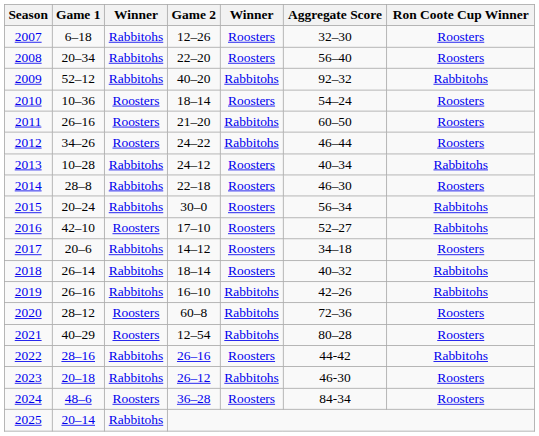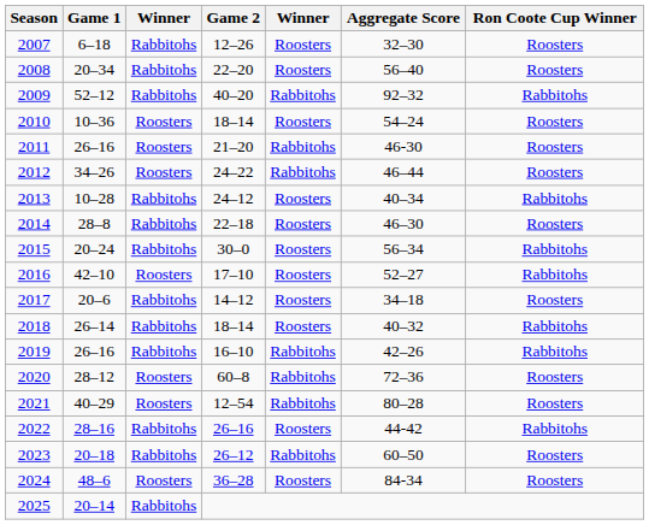 <table class="wikitable" width="50%" style="text-align: center;">
 <tr>
 <th>Season</th>
 <th>Game 1</th>
 <th>Winner</th>
 <th>Game 2</th>
 <th>Winner</th>
 <th>Aggregate Score</th>
 <th>Ron Coote Cup Winner</th>
 </tr>
 <tr>
 <td><a href='#'>2007</a></td>
 <td>6–18</td>
 <td> <a href='#'>Rabbitohs</a></td>
 <td>12–26</td>
 <td> <a href='#'>Roosters</a></td>
 <td>32–30</td>
 <td> <a href='#'>Roosters</a></td>
 </tr>
 <tr>
 <td><a href='#'>2008</a></td>
 <td>20–34</td>
 <td> <a href='#'>Rabbitohs</a></td>
 <td>22–20</td>
 <td> <a href='#'>Roosters</a></td>
 <td>56–40</td>
 <td> <a href='#'>Roosters</a></td>
 </tr>
 <tr>
 <td><a href='#'>2009</a></td>
 <td>52–12</td>
 <td> <a href='#'>Rabbitohs</a></td>
 <td>40–20</td>
 <td> <a href='#'>Rabbitohs</a></td>
 <td>92–32</td>
 <td> <a href='#'>Rabbitohs</a></td>
 </tr>
 <tr>
 <td><a href='#'>2010</a></td>
 <td>10–36</td>
 <td> <a href='#'>Roosters</a></td>
 <td>18–14</td>
 <td> <a href='#'>Roosters</a></td>
 <td>54–24</td>
 <td> <a href='#'>Roosters</a></td>
 </tr>
 <tr>
 <td><a href='#'>2011</a></td>
 <td>26–16</td>
 <td> <a href='#'>Roosters</a></td>
 <td>21–20</td>
 <td> <a href='#'>Rabbitohs</a></td>
-<td>60–50</td>
+<td>46-30</td>
 <td> <a href='#'>Roosters</a></td>
 </tr>
 <tr>
 <td><a href='#'>2012</a></td>
 <td>34–26</td>
 <td> <a href='#'>Roosters</a></td>
 <td>24–22</td>
 <td> <a href='#'>Rabbitohs</a></td>
 <td>46–44</td>
 <td> <a href='#'>Roosters</a></td>
 </tr>
 <tr>
 <td><a href='#'>2013</a></td>
 <td>10–28</td>
 <td> <a href='#'>Rabbitohs</a></td>
 <td>24–12</td>
 <td> <a href='#'>Roosters</a></td>
 <td>40–34</td>
 <td> <a href='#'>Rabbitohs</a></td>
 </tr>
 <tr>
 <td><a href='#'>2014</a></td>
 <td>28–8</td>
 <td> <a href='#'>Rabbitohs</a></td>
 <td>22–18</td>
 <td> <a href='#'>Roosters</a></td>
 <td>46–30</td>
 <td> <a href='#'>Roosters</a></td>
 </tr>
 <tr>
 <td><a href='#'>2015</a></td>
 <td>20–24</td>
 <td> <a href='#'>Rabbitohs</a></td>
 <td>30–0</td>
 <td> <a href='#'>Roosters</a></td>
 <td>56–34</td>
 <td> <a href='#'>Rabbitohs</a></td>
 </tr>
 <tr>
 <td><a href='#'>2016</a></td>
 <td>42–10</td>
 <td> <a href='#'>Roosters</a></td>
 <td>17–10</td>
 <td> <a href='#'>Roosters</a></td>
 <td>52–27</td>
 <td> <a href='#'>Rabbitohs</a></td>
 </tr>
 <tr>
 <td><a href='#'>2017</a></td>
 <td>20–6</td>
 <td> <a href='#'>Rabbitohs</a></td>
 <td>14–12</td>
 <td> <a href='#'>Roosters</a></td>
 <td>34–18</td>
 <td> <a href='#'>Roosters</a></td>
 </tr>
 <tr>
 <td><a href='#'>2018</a></td>
 <td>26–14</td>
 <td> <a href='#'>Rabbitohs</a></td>
 <td>18–14</td>
 <td> <a href='#'>Roosters</a></td>
 <td>40–32</td>
 <td> <a href='#'>Rabbitohs</a></td>
 </tr>
 <tr>
 <td><a href='#'>2019</a></td>
 <td>26–16</td>
 <td> <a href='#'>Rabbitohs</a></td>
 <td>16–10</td>
 <td> <a href='#'>Rabbitohs</a></td>
 <td>42–26</td>
 <td> <a href='#'>Rabbitohs</a></td>
 </tr>
 <tr>
 <td><a href='#'>2020</a></td>
 <td>28–12</td>
 <td> <a href='#'>Roosters</a></td>
 <td>60–8</td>
 <td> <a href='#'>Rabbitohs</a></td>
 <td>72–36</td>
 <td> <a href='#'>Roosters</a></td>
 </tr>
 <tr>
 <td><a href='#'>2021</a></td>
 <td>40–29</td>
 <td> <a href='#'>Roosters</a></td>
 <td>12–54</td>
 <td> <a href='#'>Rabbitohs</a></td>
 <td>80–28</td>
 <td> <a href='#'>Roosters</a></td>
 </tr>
 <tr>
 <td><a href='#'>2022</a></td>
 <td><a href='#'>28–16</a></td>
 <td> <a href='#'>Rabbitohs</a></td>
 <td><a href='#'>26–16</a></td>
 <td> <a href='#'>Roosters</a></td>
 <td>44-42</td>
 <td> <a href='#'>Rabbitohs</a></td>
 </tr>
 <tr>
 <td><a href='#'>2023</a></td>
 <td><a href='#'>20–18</a></td>
 <td> <a href='#'>Rabbitohs</a></td>
 <td><a href='#'>26–12</a></td>
 <td> <a href='#'>Rabbitohs</a></td>
-<td>46-30</td>
+<td>60–50</td>
 <td> <a href='#'>Roosters</a></td>
 </tr>
 <tr>
 <td><a href='#'>2024</a></td>
 <td><a href='#'>48–6</a></td>
 <td> <a href='#'>Roosters</a></td>
 <td><a href='#'>36–28</a></td>
 <td> <a href='#'>Roosters</a></td>
 <td>84-34</td>
 <td> <a href='#'>Roosters</a></td>
 </tr>
 <tr>
 <td><a href='#'>2025</a></td>
 <td><a href='#'>20–14</a></td>
 <td> <a href='#'>Rabbitohs</a></td>
 </tr>
 </table>
